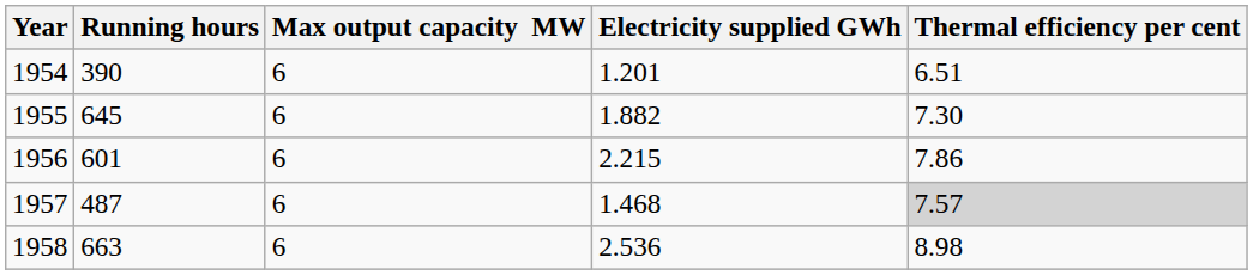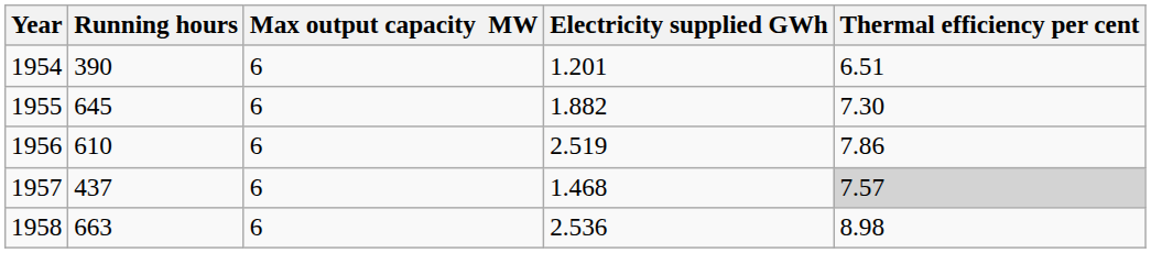 <table class="wikitable">
 <tr>
 <th>Year</th>
 <th>Running hours</th>
 <th>Max output capacity  MW</th>
 <th>Electricity supplied GWh</th>
 <th>Thermal efficiency per cent</th>
 </tr>
 <tr>
 <td>1954</td>
 <td>390</td>
 <td>6</td>
 <td>1.201</td>
 <td>6.51</td>
 </tr>
 <tr>
 <td>1955</td>
 <td>645</td>
 <td>6</td>
 <td>1.882</td>
 <td>7.30</td>
 </tr>
 <tr>
 <td>1956</td>
-<td>601</td>
+<td>610</td>
 <td>6</td>
-<td>2.215</td>
+<td>2.519</td>
 <td>7.86</td>
 </tr>
 <tr>
 <td>1957</td>
-<td>487</td>
+<td>437</td>
 <td>6</td>
 <td>1.468</td>
 <td style="background: lightgrey;">7.57</td>
 </tr>
 <tr>
 <td>1958</td>
 <td>663</td>
 <td>6</td>
 <td>2.536</td>
 <td>8.98</td>
 </tr>
 </table>
